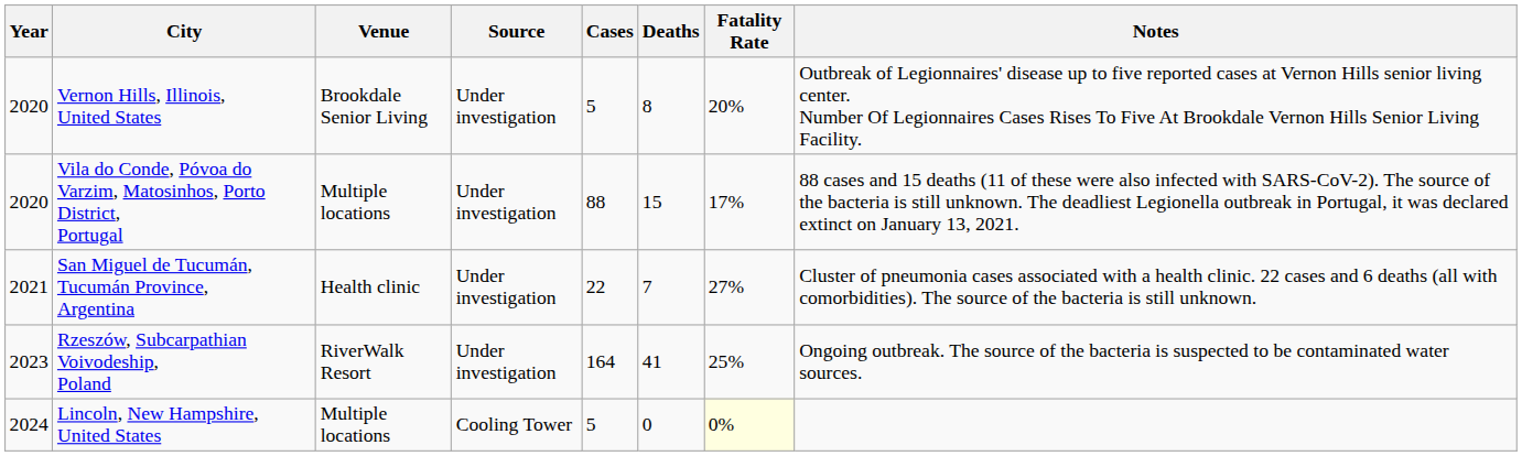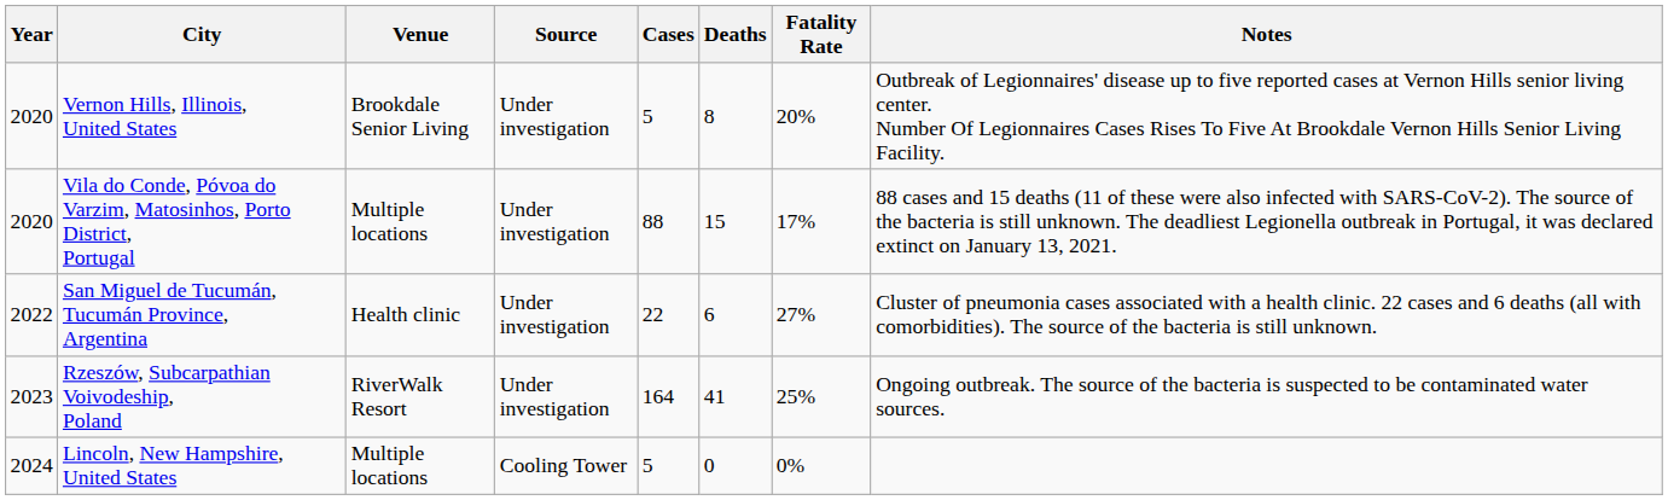 <table class="wikitable sortable">
 <tr>
 <th>Year</th>
 <th>City</th>
 <th>Venue</th>
 <th>Source</th>
 <th>Cases</th>
 <th>Deaths</th>
 <th>Fatality Rate</th>
 <th>Notes</th>
 </tr>
 <tr>
 <td>2020</td>
 <td><a href='#'>Vernon Hills</a>, <a href='#'>Illinois</a>,<br><a href='#'>United States</a></td>
 <td>Brookdale Senior Living</td>
 <td>Under investigation</td>
 <td>5</td>
 <td>8</td>
 <td>20%</td>
 <td>Outbreak of Legionnaires' disease up to five reported cases at Vernon Hills senior living center.<br>Number Of Legionnaires Cases Rises To Five At Brookdale Vernon Hills Senior Living Facility.</td>
 </tr>
 <tr>
 <td>2020</td>
 <td><a href='#'>Vila do Conde</a>, <a href='#'>Póvoa do Varzim</a>, <a href='#'>Matosinhos</a>, <a href='#'>Porto District</a>,<br><a href='#'>Portugal</a></td>
 <td>Multiple locations</td>
 <td>Under investigation</td>
 <td>88</td>
 <td>15</td>
 <td>17%</td>
 <td>88 cases and 15 deaths (11 of these were also infected with SARS-CoV-2). The source of the bacteria is still unknown. The deadliest Legionella outbreak in Portugal, it was declared extinct on January 13, 2021.</td>
 </tr>
 <tr>
-<td>2021</td>
+<td>2022</td>
 <td><a href='#'>San Miguel de Tucumán</a>, <a href='#'>Tucumán Province</a>,<br><a href='#'>Argentina</a></td>
 <td>Health clinic</td>
 <td>Under investigation</td>
 <td>22</td>
-<td>7</td>
+<td>6</td>
 <td>27%</td>
 <td>Cluster of pneumonia cases associated with a health clinic. 22 cases and 6 deaths (all with comorbidities). The source of the bacteria is still unknown.</td>
 </tr>
 <tr>
 <td>2023</td>
 <td><a href='#'>Rzeszów</a>, <a href='#'>Subcarpathian Voivodeship</a>,<br><a href='#'>Poland</a></td>
 <td>RiverWalk Resort</td>
 <td>Under investigation</td>
 <td>164</td>
 <td>41</td>
 <td>25%</td>
 <td>Ongoing outbreak. The source of the bacteria is suspected to be contaminated water sources.</td>
 </tr>
 <tr>
 <td>2024</td>
 <td><a href='#'>Lincoln</a>, <a href='#'>New Hampshire</a>, <a href='#'>United States</a></td>
 <td>Multiple locations</td>
 <td>Cooling Tower</td>
 <td>5</td>
 <td>0</td>
-<td style="background: lightyellow;">0%</td>
+<td>0%</td>
 <td></td>
 </tr>
 </table>
